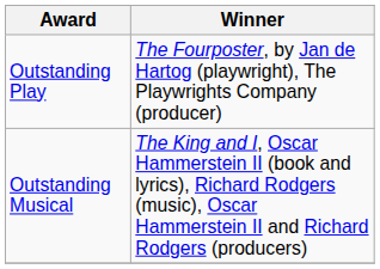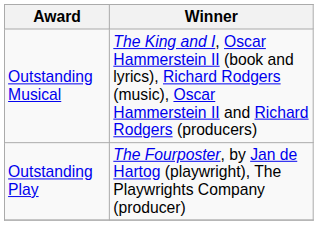 <table class="wikitable">
 <tr>
 <th width="100"><strong>Award</strong></th>
 <th width="200"><strong>Winner</strong></th>
 </tr>
 <tr>
+<td><a href='#'>Outstanding Musical</a></td>
+<td><em><a href='#'>The King and I</a></em>, <a href='#'>Oscar Hammerstein II</a> (book and lyrics), <a href='#'>Richard Rodgers</a> (music), <a href='#'>Oscar Hammerstein II</a> and <a href='#'>Richard Rodgers</a> (producers)</td>
+</tr>
+<tr>
 <td><a href='#'>Outstanding Play</a></td>
 <td><em><a href='#'>The Fourposter</a></em>, by <a href='#'>Jan de Hartog</a> (playwright), The Playwrights Company (producer)</td>
 </tr>
 <tr>
-<td><a href='#'>Outstanding Musical</a></td>
-<td><em><a href='#'>The King and I</a></em>, <a href='#'>Oscar Hammerstein II</a> (book and lyrics), <a href='#'>Richard Rodgers</a> (music), <a href='#'>Oscar Hammerstein II</a> and <a href='#'>Richard Rodgers</a> (producers)</td>
-</tr>
-<tr>
 </tr>
 </table>
